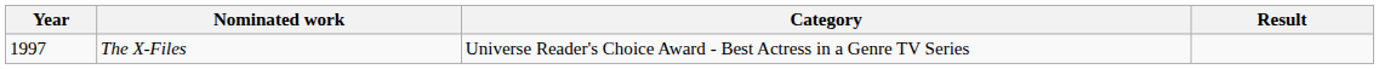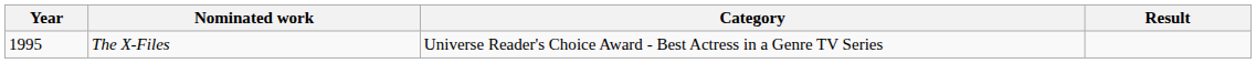 <table style="width:95%;" class="wikitable sortable">
 <tr>
 <th style="width:5%;">Year</th>
 <th style="width:20%;">Nominated work</th>
 <th style="width:40%;">Category</th>
 <th style="width:10%;">Result</th>
 </tr>
 <tr>
-<td>1997</td>
+<td>1995</td>
 <td><em>The X-Files</em></td>
 <td>Universe Reader's Choice Award - Best Actress in a Genre TV Series</td>
 <td></td>
 </tr>
 </table>
